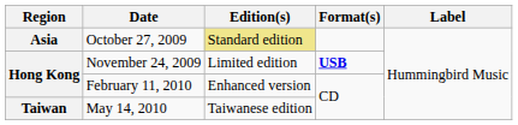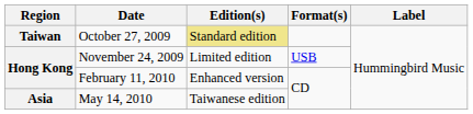 <table class="wikitable plainrowheaders">
 <tr>
 <th>Region</th>
 <th>Date</th>
 <th>Edition(s)</th>
 <th>Format(s)</th>
 <th>Label</th>
 </tr>
 <tr>
-<th scope="row">Asia</th>
+<th scope="row">Taiwan</th>
 <td>October 27, 2009</td>
 <td style="background: khaki;">Standard edition</td>
 <td></td>
 <td rowspan="4">Hummingbird Music</td>
 </tr>
 <tr>
 <th scope="row" rowspan="2">Hong Kong</th>
 <td>November 24, 2009</td>
 <td>Limited edition</td>
-<td><strong><a href='#'>USB</a></strong></td>
+<td><a href='#'>USB</a></td>
 </tr>
 <tr>
 <td>February 11, 2010</td>
 <td>Enhanced version</td>
 <td rowspan="2">CD</td>
 </tr>
 <tr>
-<th scope="row">Taiwan</th>
+<th scope="row">Asia</th>
 <td>May 14, 2010</td>
 <td>Taiwanese edition</td>
 </tr>
 </table>
